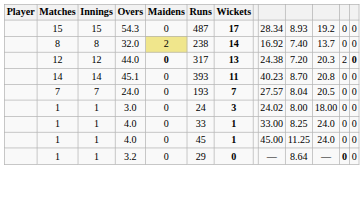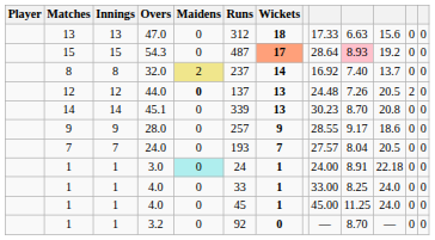 <table class="wikitable sortable" style="text-align:center">
 <tr>
 <th>Player</th>
 <th>Matches</th>
 <th>Innings</th>
 <th>Overs</th>
 <th>Maidens</th>
 <th>Runs</th>
 <th>Wickets</th>
 <th></th>
 <th></th>
 <th></th>
 <th></th>
 <th></th>
 <th></th>
 </tr>
 <tr>
 <td align="left"></td>
+<td>13</td>
+<td>13</td>
+<td>47.0</td>
+<td>0</td>
+<td>312</td>
+<td><strong>18</strong></td>
+<td></td>
+<td>17.33</td>
+<td>6.63</td>
+<td>15.6</td>
+<td>0</td>
+<td>0</td>
+</tr>
+<tr>
+<td align="left"></td>
 <td>15</td>
 <td>15</td>
 <td>54.3</td>
 <td>0</td>
 <td>487</td>
-<td><strong>17</strong></td>
+<td style="background: lightsalmon;"><strong>17</strong></td>
 <td></td>
-<td>28.34</td>
-<td>8.93</td>
+<td>28.64</td>
+<td style="background: pink;">8.93</td>
 <td>19.2</td>
 <td>0</td>
 <td>0</td>
 </tr>
 <tr>
 <td align="left"></td>
 <td>8</td>
 <td>8</td>
 <td>32.0</td>
 <td style="background: khaki;">2</td>
-<td>238</td>
+<td>237</td>
 <td><strong>14</strong></td>
 <td></td>
 <td>16.92</td>
 <td>7.40</td>
 <td>13.7</td>
 <td>0</td>
 <td>0</td>
 </tr>
 <tr>
 <td align="left"></td>
 <td>12</td>
 <td>12</td>
 <td>44.0</td>
 <td><strong>0</strong></td>
-<td>317</td>
+<td>137</td>
 <td><strong>13</strong></td>
 <td></td>
-<td>24.38</td>
-<td>7.20</td>
-<td>20.3</td>
+<td>24.48</td>
+<td>7.26</td>
+<td>20.5</td>
 <td>2</td>
-<td><strong>0</strong></td>
+<td>0</td>
 </tr>
 <tr>
 <td align="left"></td>
 <td>14</td>
 <td>14</td>
 <td>45.1</td>
 <td>0</td>
-<td>393</td>
-<td><strong>11</strong></td>
+<td>339</td>
+<td><strong>13</strong></td>
 <td></td>
-<td>40.23</td>
+<td>30.23</td>
 <td>8.70</td>
 <td>20.8</td>
+<td>0</td>
+<td>0</td>
+</tr>
+<tr>
+<td align="left"></td>
+<td>9</td>
+<td>9</td>
+<td>28.0</td>
+<td>0</td>
+<td>257</td>
+<td><strong>9</strong></td>
+<td></td>
+<td>28.55</td>
+<td>9.17</td>
+<td>18.6</td>
 <td>0</td>
 <td>0</td>
 </tr>
 <tr>
 <td align="left"></td>
 <td>7</td>
 <td>7</td>
 <td>24.0</td>
 <td>0</td>
 <td>193</td>
 <td><strong>7</strong></td>
 <td></td>
 <td>27.57</td>
 <td>8.04</td>
 <td>20.5</td>
 <td>0</td>
 <td>0</td>
 </tr>
 <tr>
 <td align="left"></td>
 <td>1</td>
 <td>1</td>
 <td>3.0</td>
-<td>0</td>
+<td style="background: paleturquoise;">0</td>
 <td>24</td>
-<td><strong>3</strong></td>
+<td><strong>1</strong></td>
 <td></td>
-<td>24.02</td>
-<td>8.00</td>
-<td>18.00</td>
+<td>24.00</td>
+<td>8.91</td>
+<td>22.18</td>
 <td>0</td>
 <td>0</td>
 </tr>
 <tr>
 <td align="left"></td>
 <td>1</td>
 <td>1</td>
 <td>4.0</td>
 <td>0</td>
 <td>33</td>
 <td><strong>1</strong></td>
 <td></td>
 <td>33.00</td>
 <td>8.25</td>
 <td>24.0</td>
 <td>0</td>
 <td>0</td>
 </tr>
 <tr>
 <td align="left"></td>
 <td>1</td>
 <td>1</td>
 <td>4.0</td>
 <td>0</td>
 <td>45</td>
 <td><strong>1</strong></td>
 <td></td>
 <td>45.00</td>
 <td>11.25</td>
 <td>24.0</td>
 <td>0</td>
 <td>0</td>
 </tr>
 <tr>
 <td align="left"></td>
 <td>1</td>
 <td>1</td>
 <td>3.2</td>
 <td>0</td>
-<td>29</td>
+<td>92</td>
 <td><strong>0</strong></td>
 <td></td>
 <td>—</td>
-<td>8.64</td>
+<td>8.70</td>
 <td>—</td>
-<td><strong>0</strong></td>
+<td>0</td>
 <td>0</td>
 </tr>
 </table>
